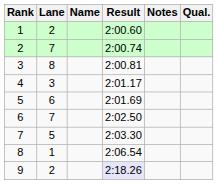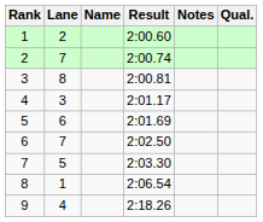 <table class="wikitable sortable" style="text-align:center">
 <tr>
 <th>Rank</th>
 <th>Lane</th>
 <th>Name</th>
 <th>Result</th>
 <th>Notes</th>
 <th>Qual.</th>
 </tr>
 <tr bgcolor=ccffcc>
 <td>1</td>
 <td>2</td>
 <td align="left"></td>
 <td>2:00.60</td>
 <td></td>
 <td></td>
 </tr>
 <tr bgcolor=ccffcc>
 <td>2</td>
 <td>7</td>
 <td align="left"></td>
 <td>2:00.74</td>
 <td></td>
 <td></td>
 </tr>
 <tr>
 <td>3</td>
 <td>8</td>
 <td align="left"></td>
 <td>2:00.81</td>
 <td></td>
 <td></td>
 </tr>
 <tr>
 <td>4</td>
 <td>3</td>
 <td align="left"></td>
 <td>2:01.17</td>
 <td></td>
 <td></td>
 </tr>
 <tr>
 <td>5</td>
 <td>6</td>
 <td align="left"></td>
 <td>2:01.69</td>
 <td></td>
 <td></td>
 </tr>
 <tr>
 <td>6</td>
 <td>7</td>
 <td align="left"></td>
 <td>2:02.50</td>
 <td></td>
 <td></td>
 </tr>
 <tr>
 <td>7</td>
 <td>5</td>
 <td align="left"></td>
 <td>2:03.30</td>
 <td></td>
 <td></td>
 </tr>
 <tr>
 <td>8</td>
 <td>1</td>
 <td align="left"></td>
 <td>2:06.54</td>
 <td></td>
 <td></td>
 </tr>
 <tr>
 <td>9</td>
-<td>2</td>
+<td>4</td>
 <td align="left"></td>
-<td style="background: lavender;">2:18.26</td>
+<td>2:18.26</td>
 <td></td>
 <td></td>
 </tr>
 </table>
